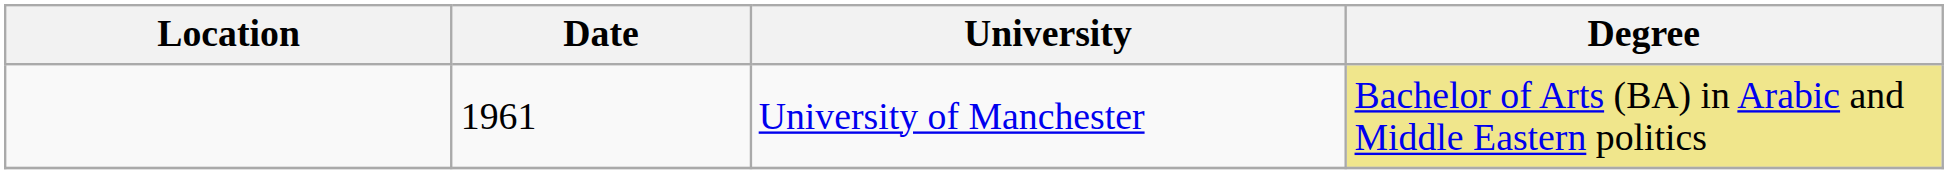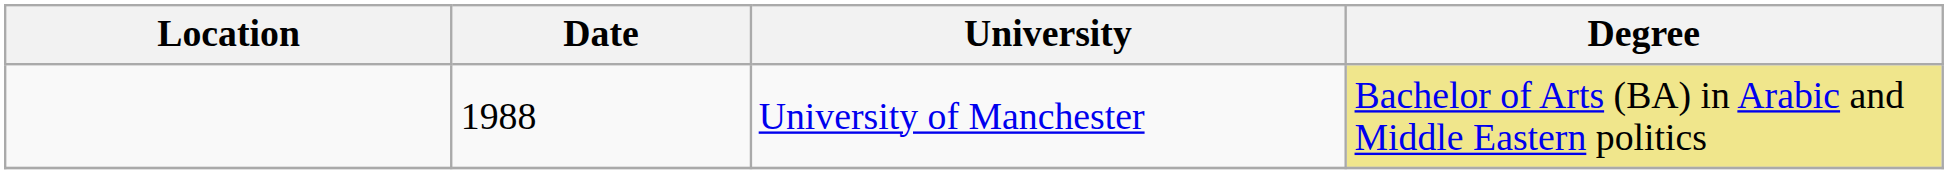 <table class="wikitable" style="width:65%;">
 <tr>
 <th style="width:15%;">Location</th>
 <th style="width:10%;">Date</th>
 <th style="width:20%;">University</th>
 <th style="width:20%;">Degree</th>
 </tr>
 <tr>
 <td></td>
-<td>1961</td>
+<td>1988</td>
 <td><a href='#'>University of Manchester</a></td>
 <td style="background: khaki;"><a href='#'>Bachelor of Arts</a> (BA) in <a href='#'>Arabic</a> and <a href='#'>Middle Eastern</a> politics</td>
 </tr>
 <tr>
 </tr>
 </table>
